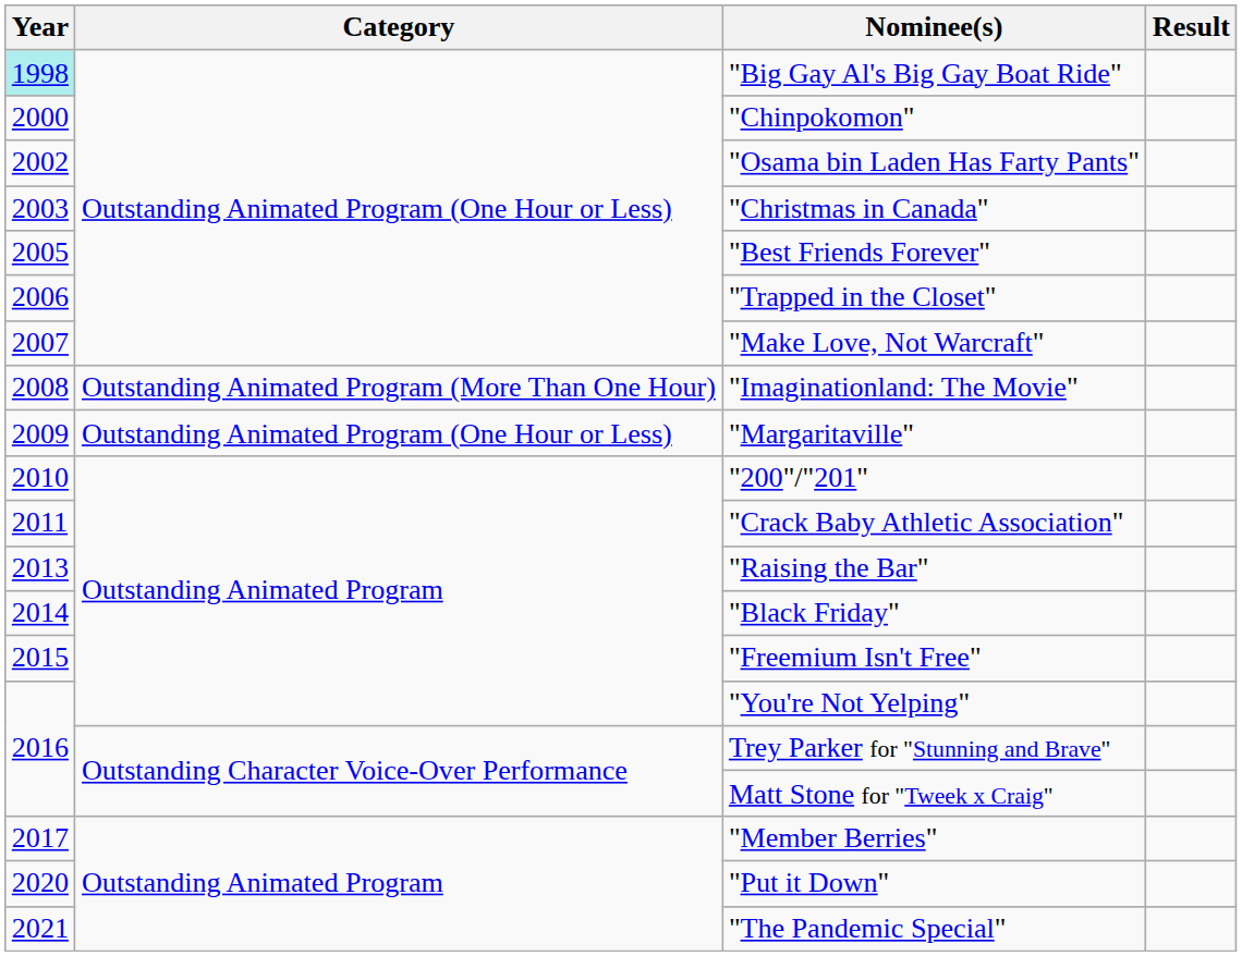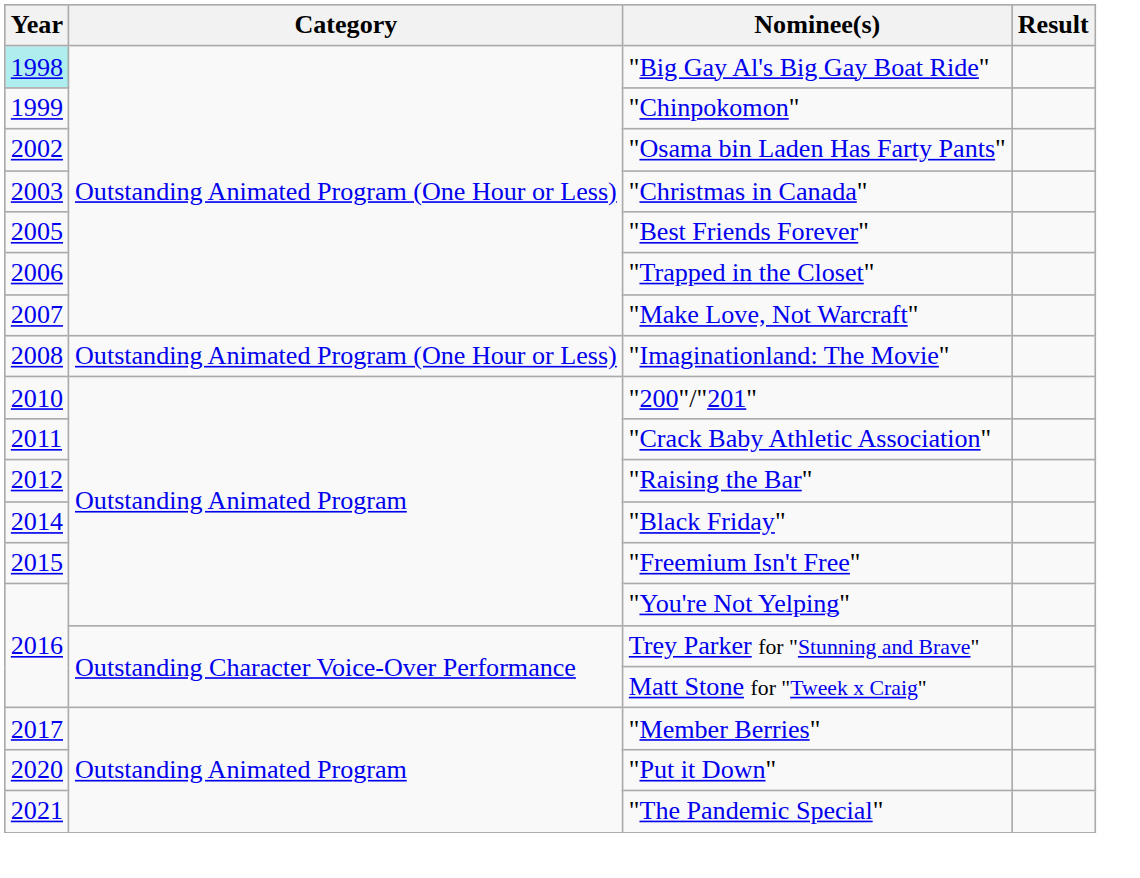 <table class="wikitable">
 <tr>
 <th>Year</th>
 <th>Category</th>
 <th>Nominee(s)</th>
 <th>Result</th>
 </tr>
 <tr>
 <td style="background: paleturquoise;"><a href='#'>1998</a></td>
 <td rowspan="7"><a href='#'>Outstanding Animated Program (One Hour or Less)</a></td>
 <td>"<a href='#'>Big Gay Al's Big Gay Boat Ride</a>"</td>
 <td></td>
 </tr>
 <tr>
-<td><a href='#'>2000</a></td>
+<td><a href='#'>1999</a></td>
 <td>"<a href='#'>Chinpokomon</a>"</td>
 <td></td>
 </tr>
 <tr>
 <td><a href='#'>2002</a></td>
 <td>"<a href='#'>Osama bin Laden Has Farty Pants</a>"</td>
 <td></td>
 </tr>
 <tr>
 <td><a href='#'>2003</a></td>
 <td>"<a href='#'>Christmas in Canada</a>"</td>
 <td></td>
 </tr>
 <tr>
 <td><a href='#'>2005</a></td>
 <td>"<a href='#'>Best Friends Forever</a>"</td>
 <td></td>
 </tr>
 <tr>
 <td><a href='#'>2006</a></td>
 <td>"<a href='#'>Trapped in the Closet</a>"</td>
 <td></td>
 </tr>
 <tr>
 <td><a href='#'>2007</a></td>
 <td>"<a href='#'>Make Love, Not Warcraft</a>"</td>
 <td></td>
 </tr>
 <tr>
 <td><a href='#'>2008</a></td>
-<td><a href='#'>Outstanding Animated Program (More Than One Hour)</a></td>
+<td><a href='#'>Outstanding Animated Program (One Hour or Less)</a></td>
 <td>"<a href='#'>Imaginationland: The Movie</a>"</td>
-<td></td>
-</tr>
-<tr>
-<td><a href='#'>2009</a></td>
-<td><a href='#'>Outstanding Animated Program (One Hour or Less)</a></td>
-<td>"<a href='#'>Margaritaville</a>"</td>
 <td></td>
 </tr>
 <tr>
 <td><a href='#'>2010</a></td>
 <td rowspan="6"><a href='#'>Outstanding Animated Program</a></td>
 <td>"<a href='#'>200</a>"/"<a href='#'>201</a>"</td>
 <td></td>
 </tr>
 <tr>
 <td><a href='#'>2011</a></td>
 <td>"<a href='#'>Crack Baby Athletic Association</a>"</td>
 <td></td>
 </tr>
 <tr>
-<td><a href='#'>2013</a></td>
+<td><a href='#'>2012</a></td>
 <td>"<a href='#'>Raising the Bar</a>"</td>
 <td></td>
 </tr>
 <tr>
 <td><a href='#'>2014</a></td>
 <td>"<a href='#'>Black Friday</a>"</td>
 <td></td>
 </tr>
 <tr>
 <td><a href='#'>2015</a></td>
 <td>"<a href='#'>Freemium Isn't Free</a>"</td>
 <td></td>
 </tr>
 <tr>
 <td rowspan="3"><a href='#'>2016</a></td>
 <td>"<a href='#'>You're Not Yelping</a>"</td>
 <td></td>
 </tr>
 <tr>
 <td rowspan="2"><a href='#'>Outstanding Character Voice-Over Performance</a></td>
 <td><a href='#'>Trey Parker</a> <small>for "<a href='#'>Stunning and Brave</a>"</small></td>
 <td></td>
 </tr>
 <tr>
 <td><a href='#'>Matt Stone</a> <small>for "<a href='#'>Tweek x Craig</a>"</small></td>
 <td></td>
 </tr>
 <tr>
 <td><a href='#'>2017</a></td>
 <td rowspan="3"><a href='#'>Outstanding Animated Program</a></td>
 <td>"<a href='#'>Member Berries</a>"</td>
 <td></td>
 </tr>
 <tr>
 <td><a href='#'>2020</a></td>
 <td>"<a href='#'>Put it Down</a>"</td>
 <td></td>
 </tr>
 <tr>
 <td><a href='#'>2021</a></td>
 <td>"<a href='#'>The Pandemic Special</a>"</td>
 <td></td>
 </tr>
 </table>
